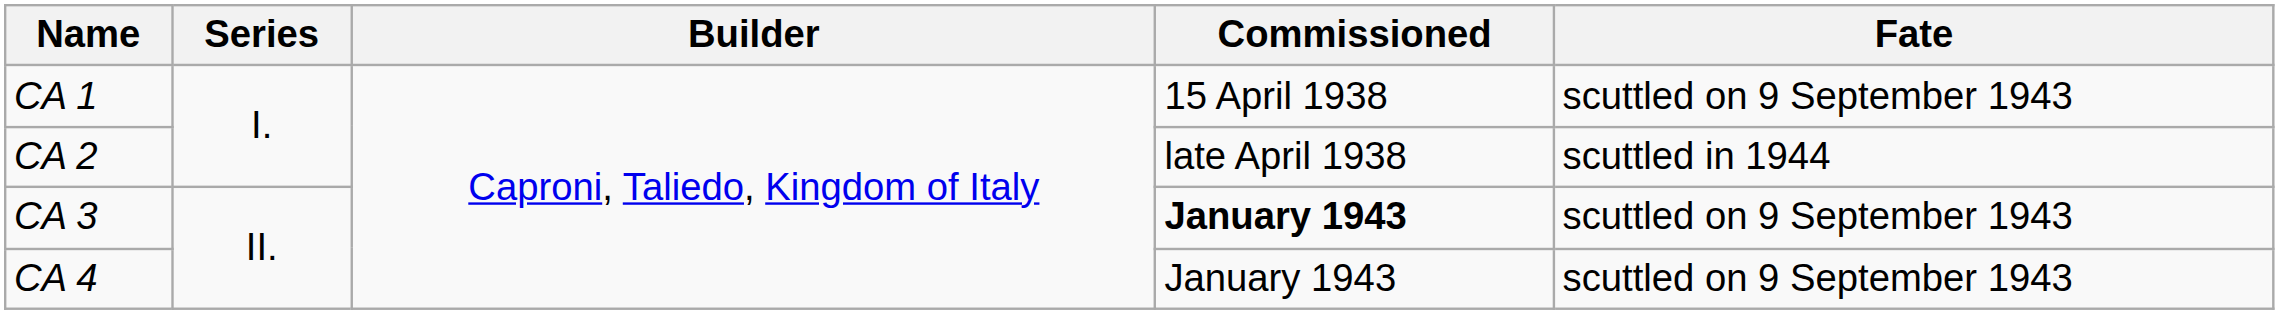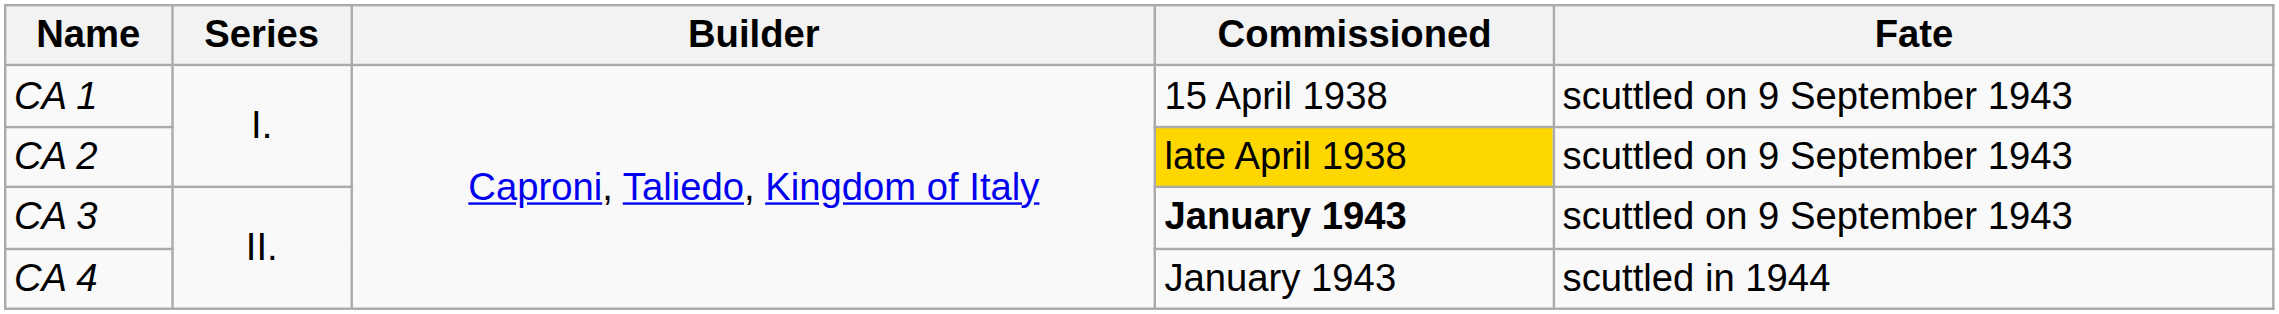 <table class=wikitable width=60%>
 <tr valign=top>
 <th>Name</th>
 <th>Series</th>
 <th>Builder</th>
 <th>Commissioned</th>
 <th>Fate</th>
 </tr>
 <tr valign=middle>
 <td><em>CA 1</em></td>
 <td align=center rowspan=2>I.</td>
 <td align=center rowspan=4><a href='#'>Caproni</a>, <a href='#'>Taliedo</a>, <a href='#'>Kingdom of Italy</a></td>
 <td>15 April 1938</td>
 <td>scuttled on 9 September 1943</td>
 </tr>
 <tr valign=middle>
 <td><em>CA 2</em></td>
-<td>late April 1938</td>
-<td>scuttled in 1944</td>
+<td style="background: gold;">late April 1938</td>
+<td>scuttled on 9 September 1943</td>
 </tr>
 <tr valign=middle>
 <td><em>CA 3</em></td>
 <td align=center rowspan=2>II.</td>
 <td><strong>January 1943</strong></td>
 <td>scuttled on 9 September 1943</td>
 </tr>
 <tr valign=middle>
 <td><em>CA 4</em></td>
 <td>January 1943</td>
-<td>scuttled on 9 September 1943</td>
+<td>scuttled in 1944</td>
 </tr>
 </table>
